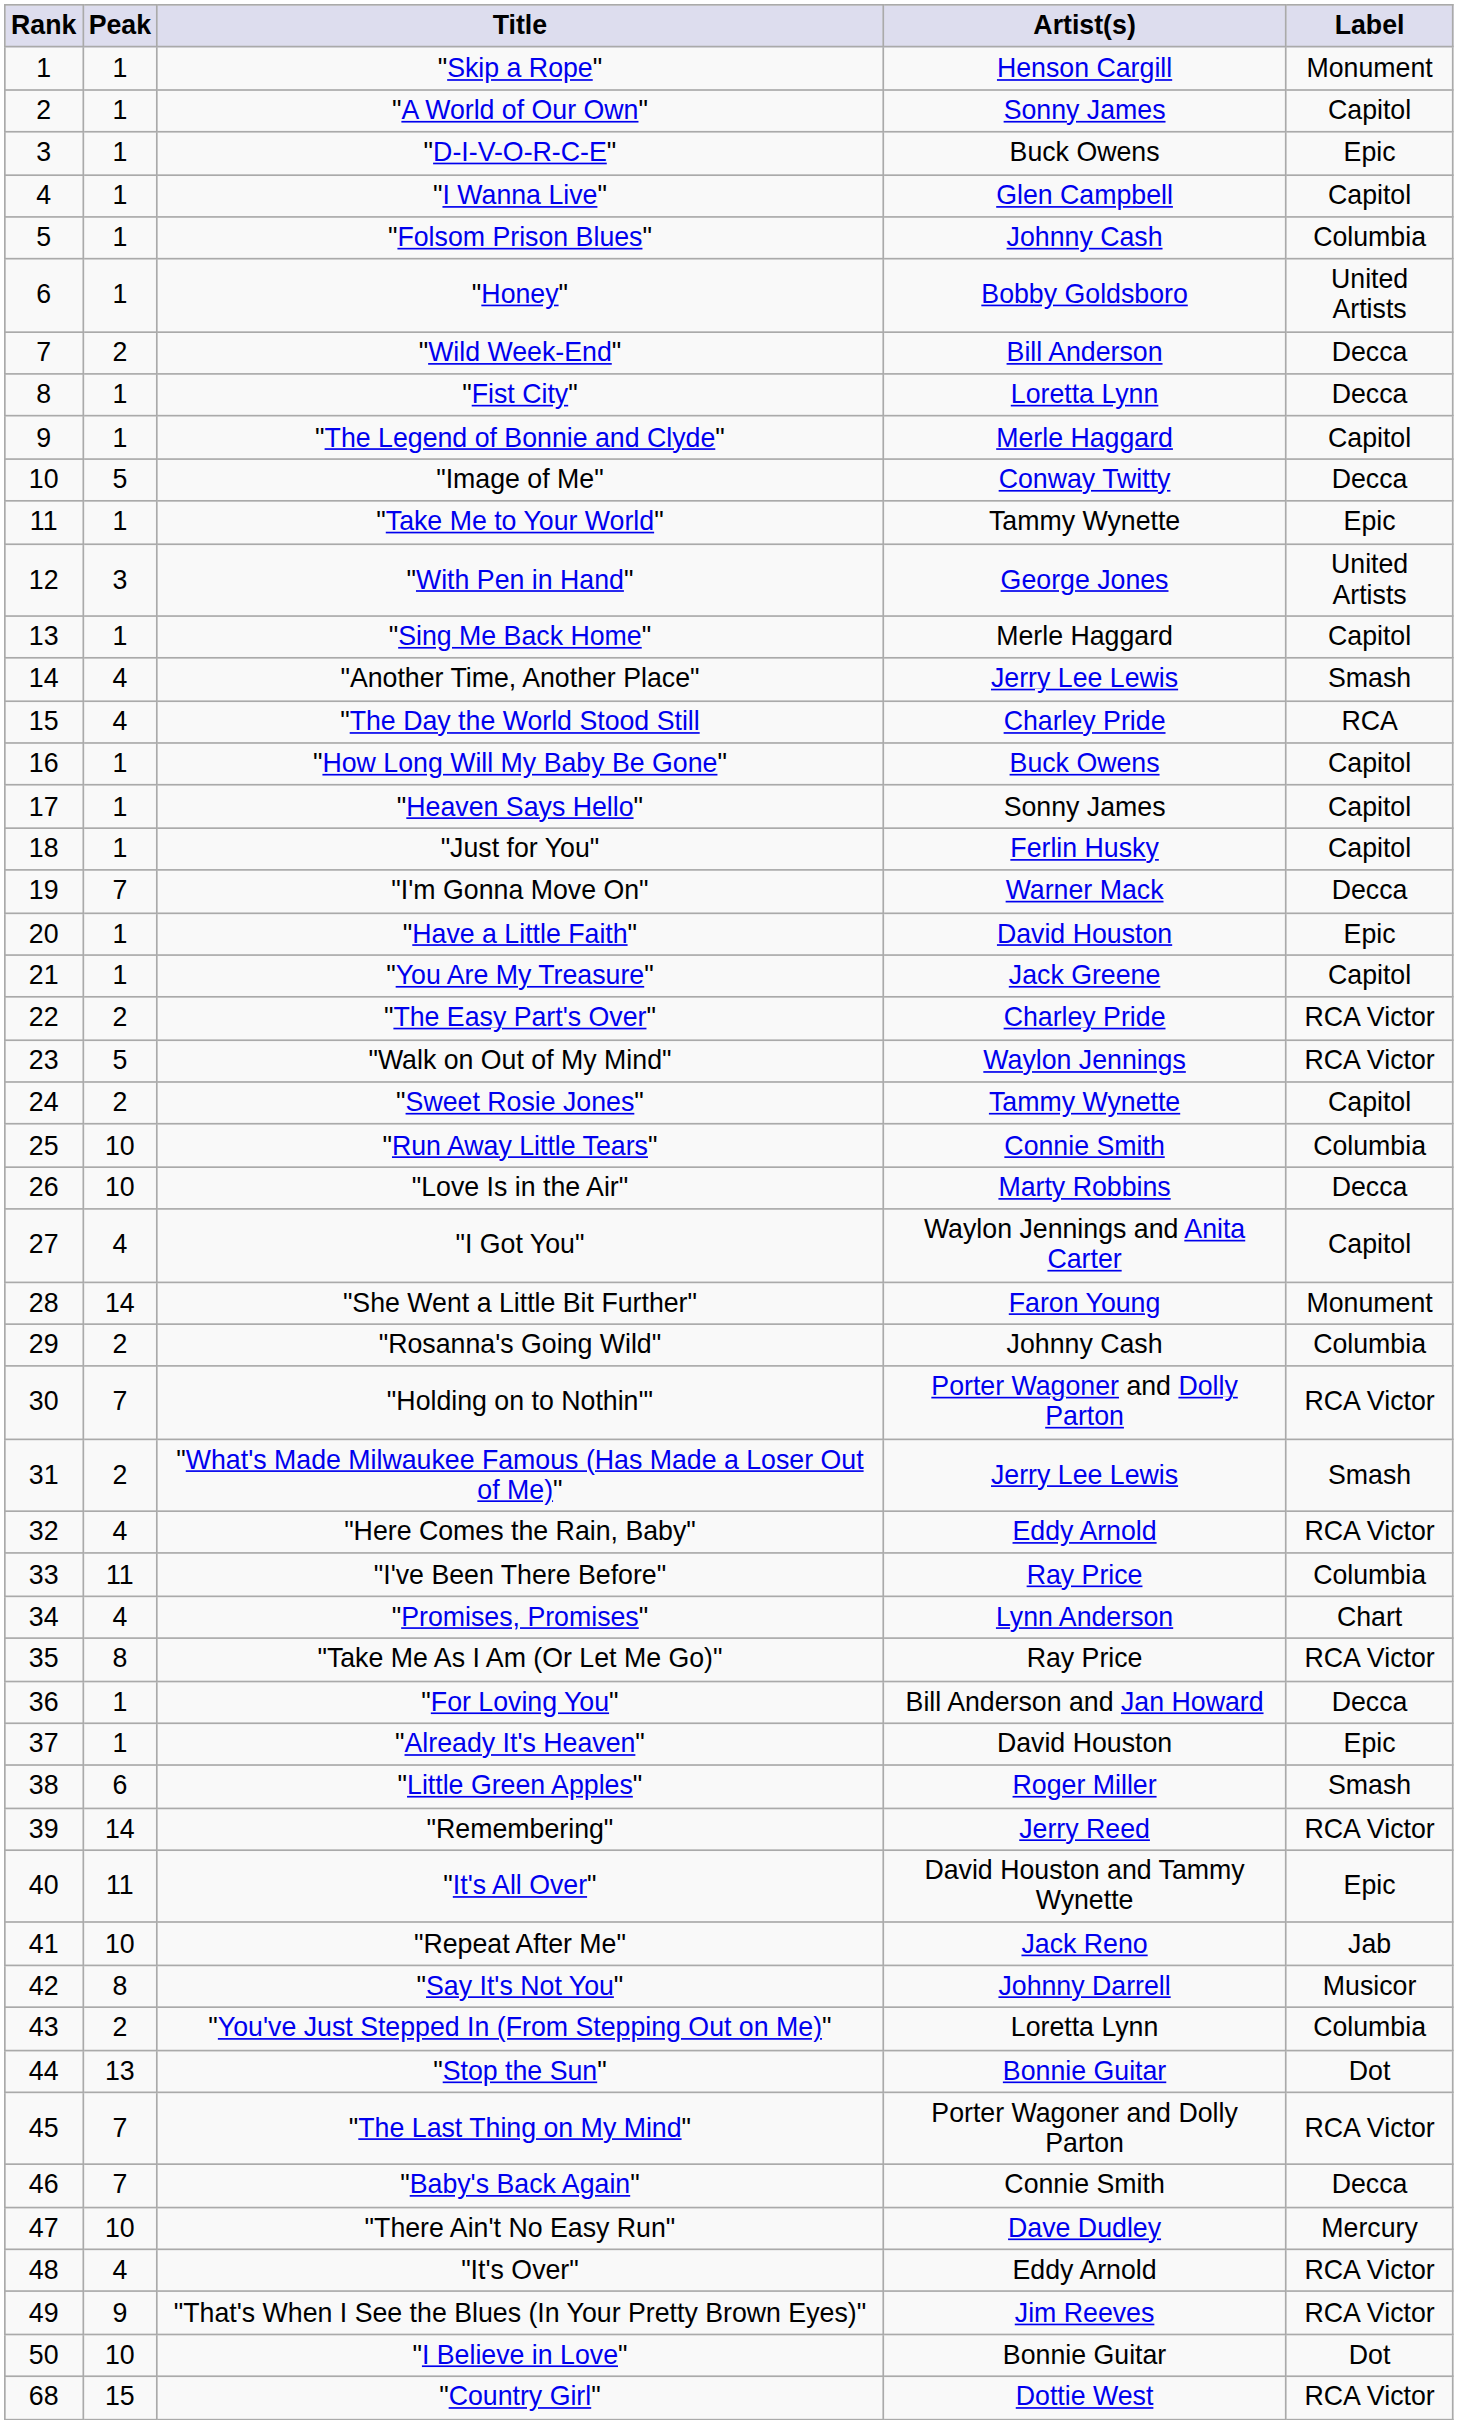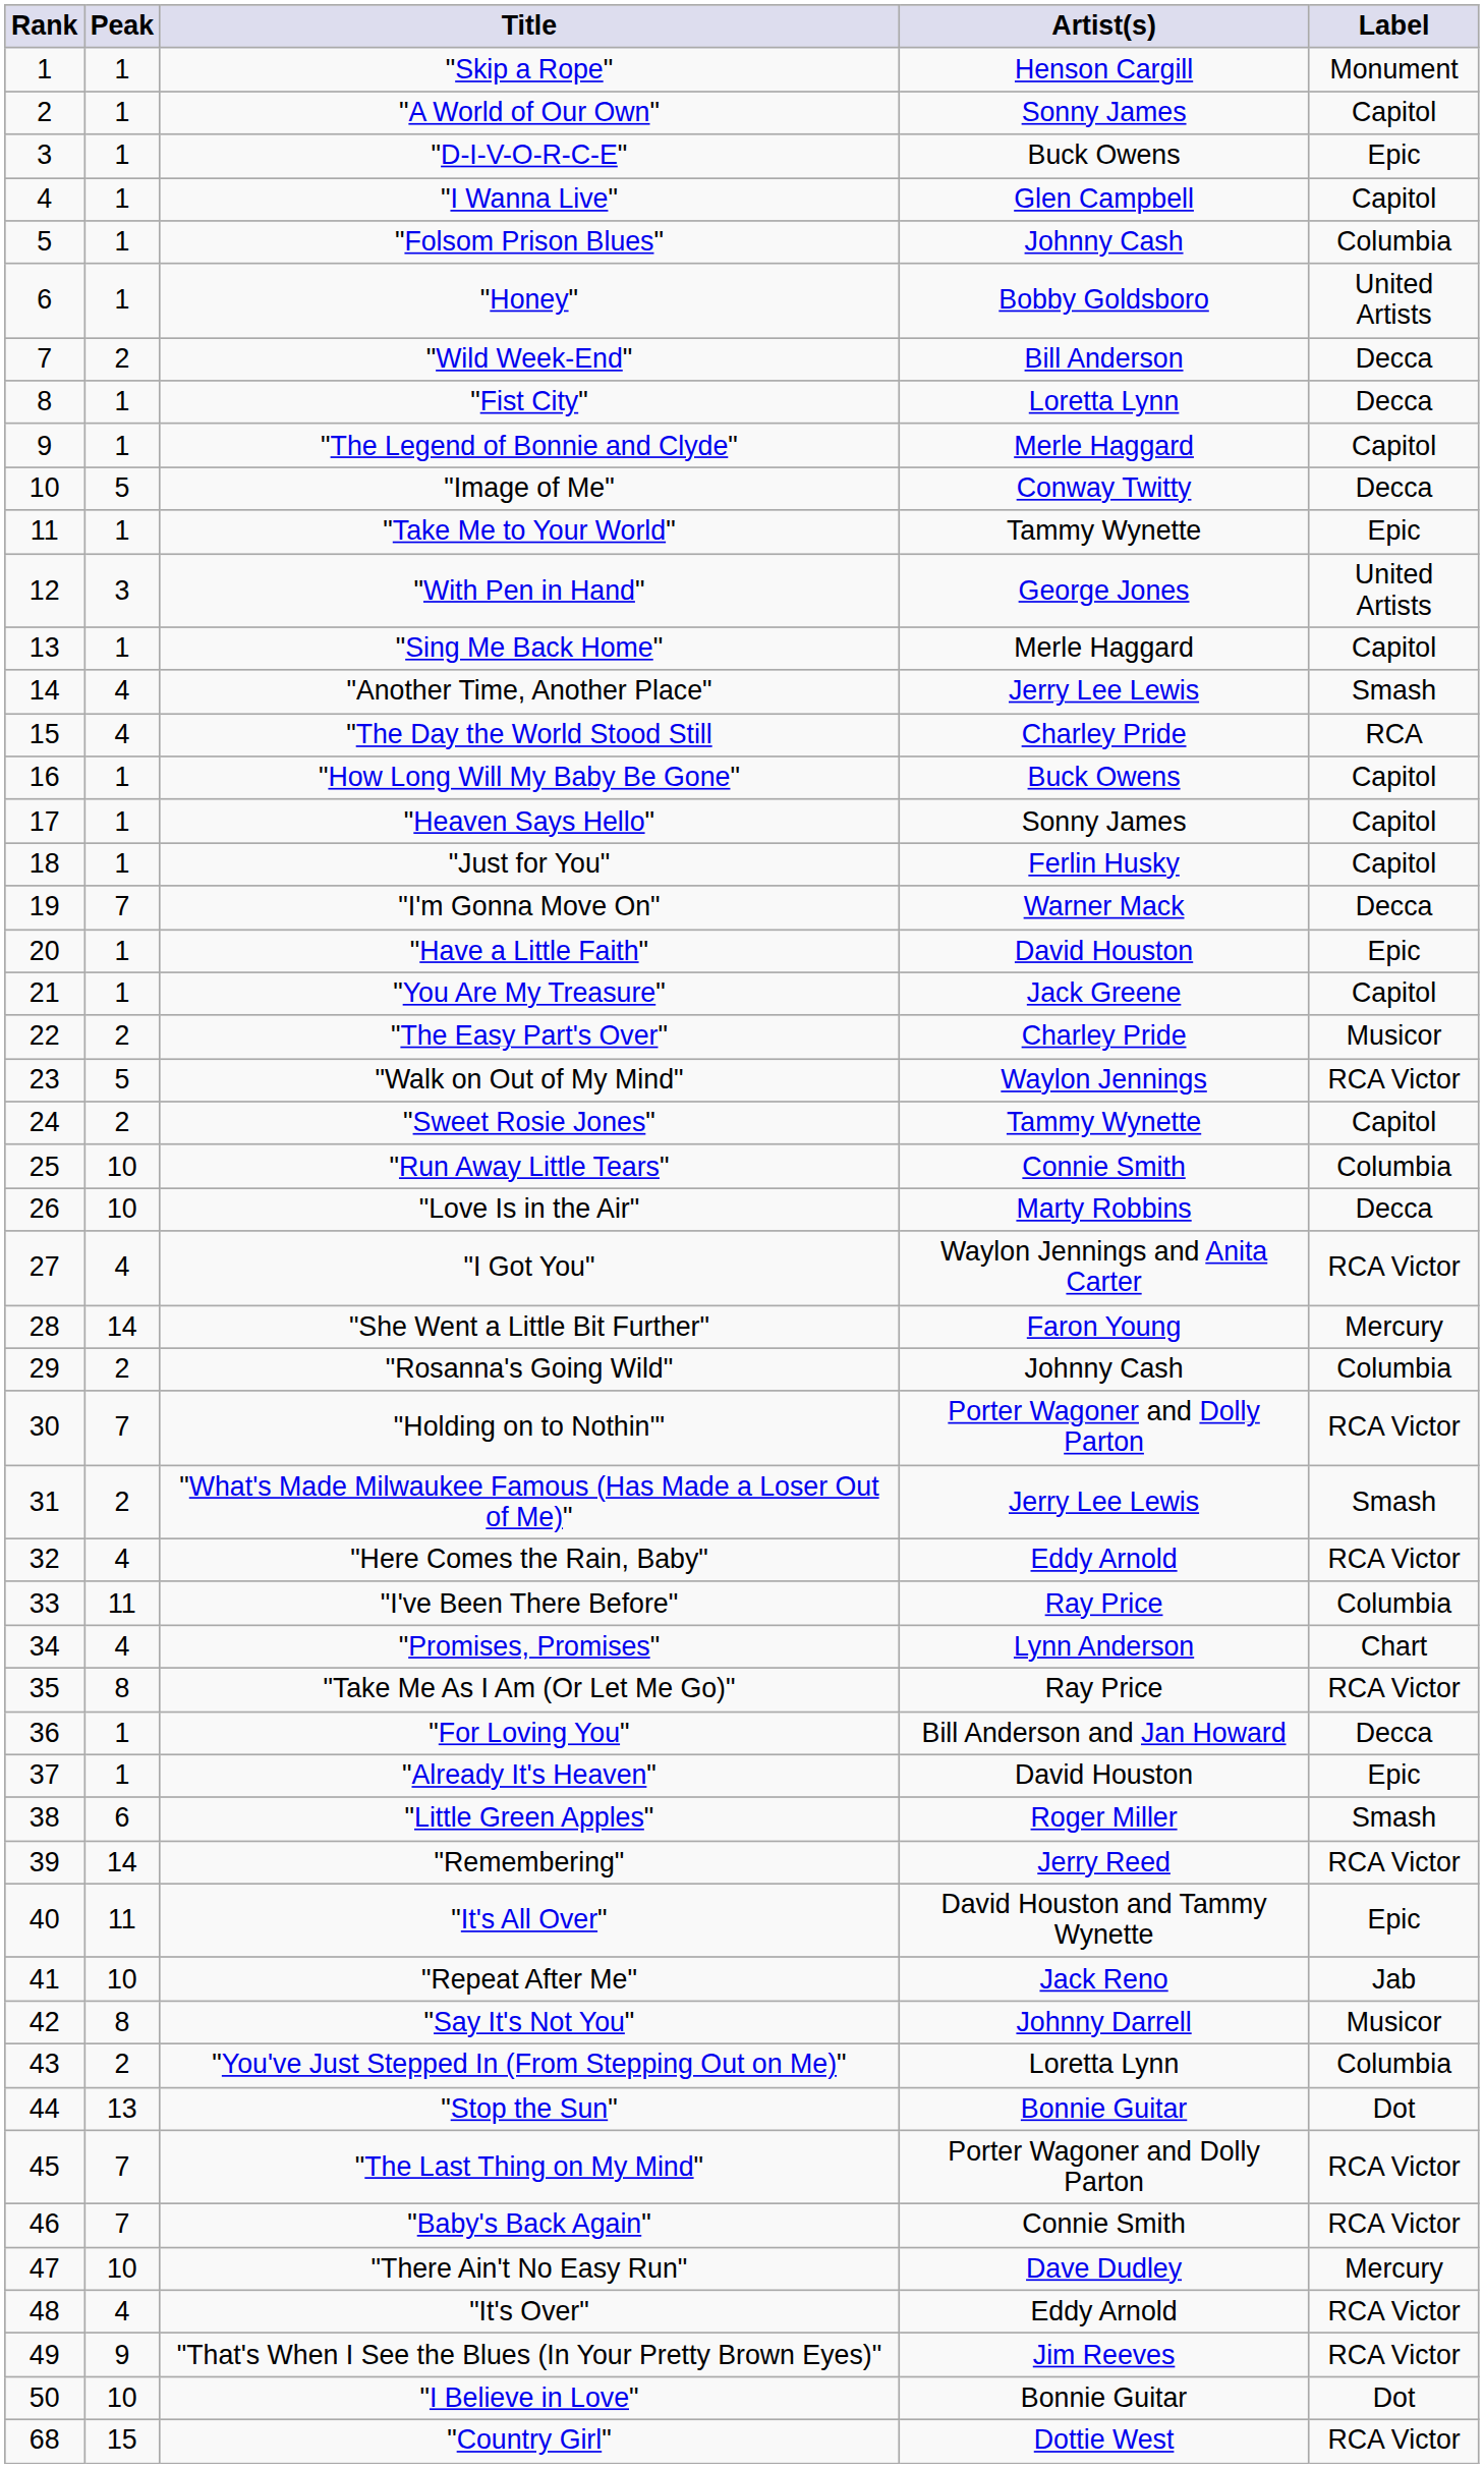 <table class="wikitable sortable" style="text-align: center">
 <tr>
 <th scope="col" style="background:#dde;">Rank</th>
 <th scope="col" style="background:#dde;">Peak</th>
 <th scope="col" style="background:#dde;">Title</th>
 <th scope="col" style="background:#dde;">Artist(s)</th>
 <th scope="col" style="background:#dde;">Label</th>
 </tr>
 <tr>
 <td>1</td>
 <td>1</td>
 <td>"<a href='#'>Skip a Rope</a>"</td>
 <td><a href='#'>Henson Cargill</a></td>
 <td>Monument</td>
 </tr>
 <tr>
 <td>2</td>
 <td>1</td>
 <td>"<a href='#'>A World of Our Own</a>"</td>
 <td><a href='#'>Sonny James</a></td>
 <td>Capitol</td>
 </tr>
 <tr>
 <td>3</td>
 <td>1</td>
 <td>"<a href='#'>D-I-V-O-R-C-E</a>"</td>
 <td>Buck Owens</td>
 <td>Epic</td>
 </tr>
 <tr>
 <td>4</td>
 <td>1</td>
 <td>"<a href='#'>I Wanna Live</a>"</td>
 <td><a href='#'>Glen Campbell</a></td>
 <td>Capitol</td>
 </tr>
 <tr>
 <td>5</td>
 <td>1</td>
 <td>"<a href='#'>Folsom Prison Blues</a>"</td>
 <td><a href='#'>Johnny Cash</a></td>
 <td>Columbia</td>
 </tr>
 <tr>
 <td>6</td>
 <td>1</td>
 <td>"<a href='#'>Honey</a>"</td>
 <td><a href='#'>Bobby Goldsboro</a></td>
 <td>United Artists</td>
 </tr>
 <tr>
 <td>7</td>
 <td>2</td>
 <td>"<a href='#'>Wild Week-End</a>"</td>
 <td><a href='#'>Bill Anderson</a></td>
 <td>Decca</td>
 </tr>
 <tr>
 <td>8</td>
 <td>1</td>
 <td>"<a href='#'>Fist City</a>"</td>
 <td><a href='#'>Loretta Lynn</a></td>
 <td>Decca</td>
 </tr>
 <tr>
 <td>9</td>
 <td>1</td>
 <td>"<a href='#'>The Legend of Bonnie and Clyde</a>"</td>
 <td><a href='#'>Merle Haggard</a></td>
 <td>Capitol</td>
 </tr>
 <tr>
 <td>10</td>
 <td>5</td>
 <td>"Image of Me"</td>
 <td><a href='#'>Conway Twitty</a></td>
 <td>Decca</td>
 </tr>
 <tr>
 <td>11</td>
 <td>1</td>
 <td>"<a href='#'>Take Me to Your World</a>"</td>
 <td>Tammy Wynette</td>
 <td>Epic</td>
 </tr>
 <tr>
 <td>12</td>
 <td>3</td>
 <td>"<a href='#'>With Pen in Hand</a>"</td>
 <td><a href='#'>George Jones</a></td>
 <td>United Artists</td>
 </tr>
 <tr>
 <td>13</td>
 <td>1</td>
 <td>"<a href='#'>Sing Me Back Home</a>"</td>
 <td>Merle Haggard</td>
 <td>Capitol</td>
 </tr>
 <tr>
 <td>14</td>
 <td>4</td>
 <td>"Another Time, Another Place"</td>
 <td><a href='#'>Jerry Lee Lewis</a></td>
 <td>Smash</td>
 </tr>
 <tr>
 <td>15</td>
 <td>4</td>
 <td>"<a href='#'>The Day the World Stood Still</a></td>
 <td><a href='#'>Charley Pride</a></td>
 <td>RCA</td>
 </tr>
 <tr>
 <td>16</td>
 <td>1</td>
 <td>"<a href='#'>How Long Will My Baby Be Gone</a>"</td>
 <td><a href='#'>Buck Owens</a></td>
 <td>Capitol</td>
 </tr>
 <tr>
 <td>17</td>
 <td>1</td>
 <td>"<a href='#'>Heaven Says Hello</a>"</td>
 <td>Sonny James</td>
 <td>Capitol</td>
 </tr>
 <tr>
 <td>18</td>
 <td>1</td>
 <td>"Just for You"</td>
 <td><a href='#'>Ferlin Husky</a></td>
 <td>Capitol</td>
 </tr>
 <tr>
 <td>19</td>
 <td>7</td>
 <td>"I'm Gonna Move On"</td>
 <td><a href='#'>Warner Mack</a></td>
 <td>Decca</td>
 </tr>
 <tr>
 <td>20</td>
 <td>1</td>
 <td>"<a href='#'>Have a Little Faith</a>"</td>
 <td><a href='#'>David Houston</a></td>
 <td>Epic</td>
 </tr>
 <tr>
 <td>21</td>
 <td>1</td>
 <td>"<a href='#'>You Are My Treasure</a>"</td>
 <td><a href='#'>Jack Greene</a></td>
 <td>Capitol</td>
 </tr>
 <tr>
 <td>22</td>
 <td>2</td>
 <td>"<a href='#'>The Easy Part's Over</a>"</td>
 <td><a href='#'>Charley Pride</a></td>
-<td>RCA Victor</td>
+<td>Musicor</td>
 </tr>
 <tr>
 <td>23</td>
 <td>5</td>
 <td>"Walk on Out of My Mind"</td>
 <td><a href='#'>Waylon Jennings</a></td>
 <td>RCA Victor</td>
 </tr>
 <tr>
 <td>24</td>
 <td>2</td>
 <td>"<a href='#'>Sweet Rosie Jones</a>"</td>
 <td><a href='#'>Tammy Wynette</a></td>
 <td>Capitol</td>
 </tr>
 <tr>
 <td>25</td>
 <td>10</td>
 <td>"<a href='#'>Run Away Little Tears</a>"</td>
 <td><a href='#'>Connie Smith</a></td>
 <td>Columbia</td>
 </tr>
 <tr>
 <td>26</td>
 <td>10</td>
 <td>"Love Is in the Air"</td>
 <td><a href='#'>Marty Robbins</a></td>
 <td>Decca</td>
 </tr>
 <tr>
 <td>27</td>
 <td>4</td>
 <td>"I Got You"</td>
 <td>Waylon Jennings and <a href='#'>Anita Carter</a></td>
-<td>Capitol</td>
+<td>RCA Victor</td>
 </tr>
 <tr>
 <td>28</td>
 <td>14</td>
 <td>"She Went a Little Bit Further"</td>
 <td><a href='#'>Faron Young</a></td>
-<td>Monument</td>
+<td>Mercury</td>
 </tr>
 <tr>
 <td>29</td>
 <td>2</td>
 <td>"Rosanna's Going Wild"</td>
 <td>Johnny Cash</td>
 <td>Columbia</td>
 </tr>
 <tr>
 <td>30</td>
 <td>7</td>
 <td>"Holding on to Nothin'"</td>
 <td><a href='#'>Porter Wagoner</a> and <a href='#'>Dolly Parton</a></td>
 <td>RCA Victor</td>
 </tr>
 <tr>
 <td>31</td>
 <td>2</td>
 <td>"<a href='#'>What's Made Milwaukee Famous (Has Made a Loser Out of Me)</a>"</td>
 <td><a href='#'>Jerry Lee Lewis</a></td>
 <td>Smash</td>
 </tr>
 <tr>
 <td>32</td>
 <td>4</td>
 <td>"Here Comes the Rain, Baby"</td>
 <td><a href='#'>Eddy Arnold</a></td>
 <td>RCA Victor</td>
 </tr>
 <tr>
 <td>33</td>
 <td>11</td>
 <td>"I've Been There Before"</td>
 <td><a href='#'>Ray Price</a></td>
 <td>Columbia</td>
 </tr>
 <tr>
 <td>34</td>
 <td>4</td>
 <td>"<a href='#'>Promises, Promises</a>"</td>
 <td><a href='#'>Lynn Anderson</a></td>
 <td>Chart</td>
 </tr>
 <tr>
 <td>35</td>
 <td>8</td>
 <td>"Take Me As I Am (Or Let Me Go)"</td>
 <td>Ray Price</td>
 <td>RCA Victor</td>
 </tr>
 <tr>
 <td>36</td>
 <td>1</td>
 <td>"<a href='#'>For Loving You</a>"</td>
 <td>Bill Anderson and <a href='#'>Jan Howard</a></td>
 <td>Decca</td>
 </tr>
 <tr>
 <td>37</td>
 <td>1</td>
 <td>"<a href='#'>Already It's Heaven</a>"</td>
 <td>David Houston</td>
 <td>Epic</td>
 </tr>
 <tr>
 <td>38</td>
 <td>6</td>
 <td>"<a href='#'>Little Green Apples</a>"</td>
 <td><a href='#'>Roger Miller</a></td>
 <td>Smash</td>
 </tr>
 <tr>
 <td>39</td>
 <td>14</td>
 <td>"Remembering"</td>
 <td><a href='#'>Jerry Reed</a></td>
 <td>RCA Victor</td>
 </tr>
 <tr>
 <td>40</td>
 <td>11</td>
 <td>"<a href='#'>It's All Over</a>"</td>
 <td>David Houston and Tammy Wynette</td>
 <td>Epic</td>
 </tr>
 <tr>
 <td>41</td>
 <td>10</td>
 <td>"Repeat After Me"</td>
 <td><a href='#'>Jack Reno</a></td>
 <td>Jab</td>
 </tr>
 <tr>
 <td>42</td>
 <td>8</td>
 <td>"<a href='#'>Say It's Not You</a>"</td>
 <td><a href='#'>Johnny Darrell</a></td>
 <td>Musicor</td>
 </tr>
 <tr>
 <td>43</td>
 <td>2</td>
 <td>"<a href='#'>You've Just Stepped In (From Stepping Out on Me)</a>"</td>
 <td>Loretta Lynn</td>
 <td>Columbia</td>
 </tr>
 <tr>
 <td>44</td>
 <td>13</td>
 <td>"<a href='#'>Stop the Sun</a>"</td>
 <td><a href='#'>Bonnie Guitar</a></td>
 <td>Dot</td>
 </tr>
 <tr>
 <td>45</td>
 <td>7</td>
 <td>"<a href='#'>The Last Thing on My Mind</a>"</td>
 <td>Porter Wagoner and Dolly Parton</td>
 <td>RCA Victor</td>
 </tr>
 <tr>
 <td>46</td>
 <td>7</td>
 <td>"<a href='#'>Baby's Back Again</a>"</td>
 <td>Connie Smith</td>
-<td>Decca</td>
+<td>RCA Victor</td>
 </tr>
 <tr>
 <td>47</td>
 <td>10</td>
 <td>"There Ain't No Easy Run"</td>
 <td><a href='#'>Dave Dudley</a></td>
 <td>Mercury</td>
 </tr>
 <tr>
 <td>48</td>
 <td>4</td>
 <td>"It's Over"</td>
 <td>Eddy Arnold</td>
 <td>RCA Victor</td>
 </tr>
 <tr>
 <td>49</td>
 <td>9</td>
 <td>"That's When I See the Blues (In Your Pretty Brown Eyes)"</td>
 <td><a href='#'>Jim Reeves</a></td>
 <td>RCA Victor</td>
 </tr>
 <tr>
 <td>50</td>
 <td>10</td>
 <td>"<a href='#'>I Believe in Love</a>"</td>
 <td>Bonnie Guitar</td>
 <td>Dot</td>
 </tr>
 <tr>
 <td>68</td>
 <td>15</td>
 <td>"<a href='#'>Country Girl</a>"</td>
 <td><a href='#'>Dottie West</a></td>
 <td>RCA Victor</td>
 </tr>
 </table>
